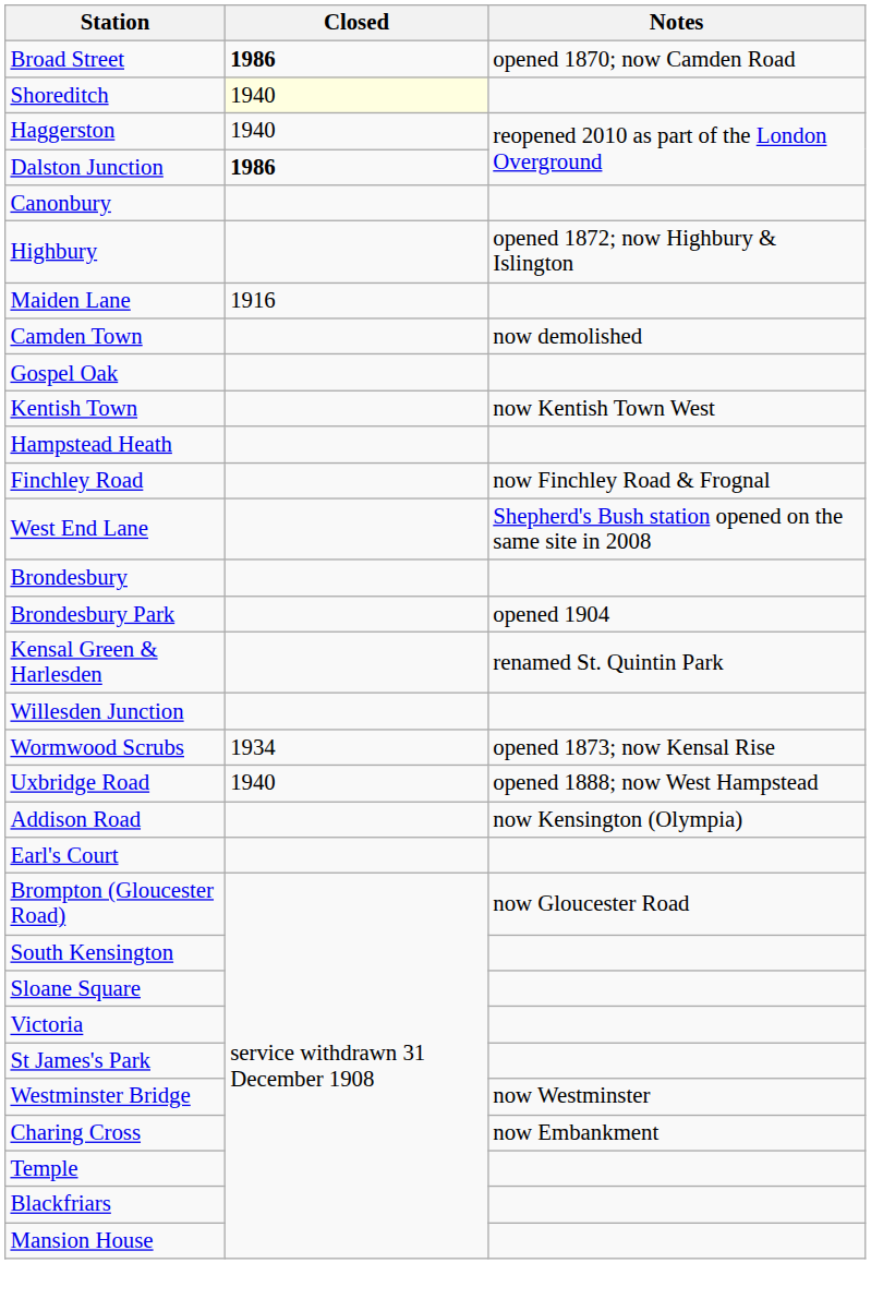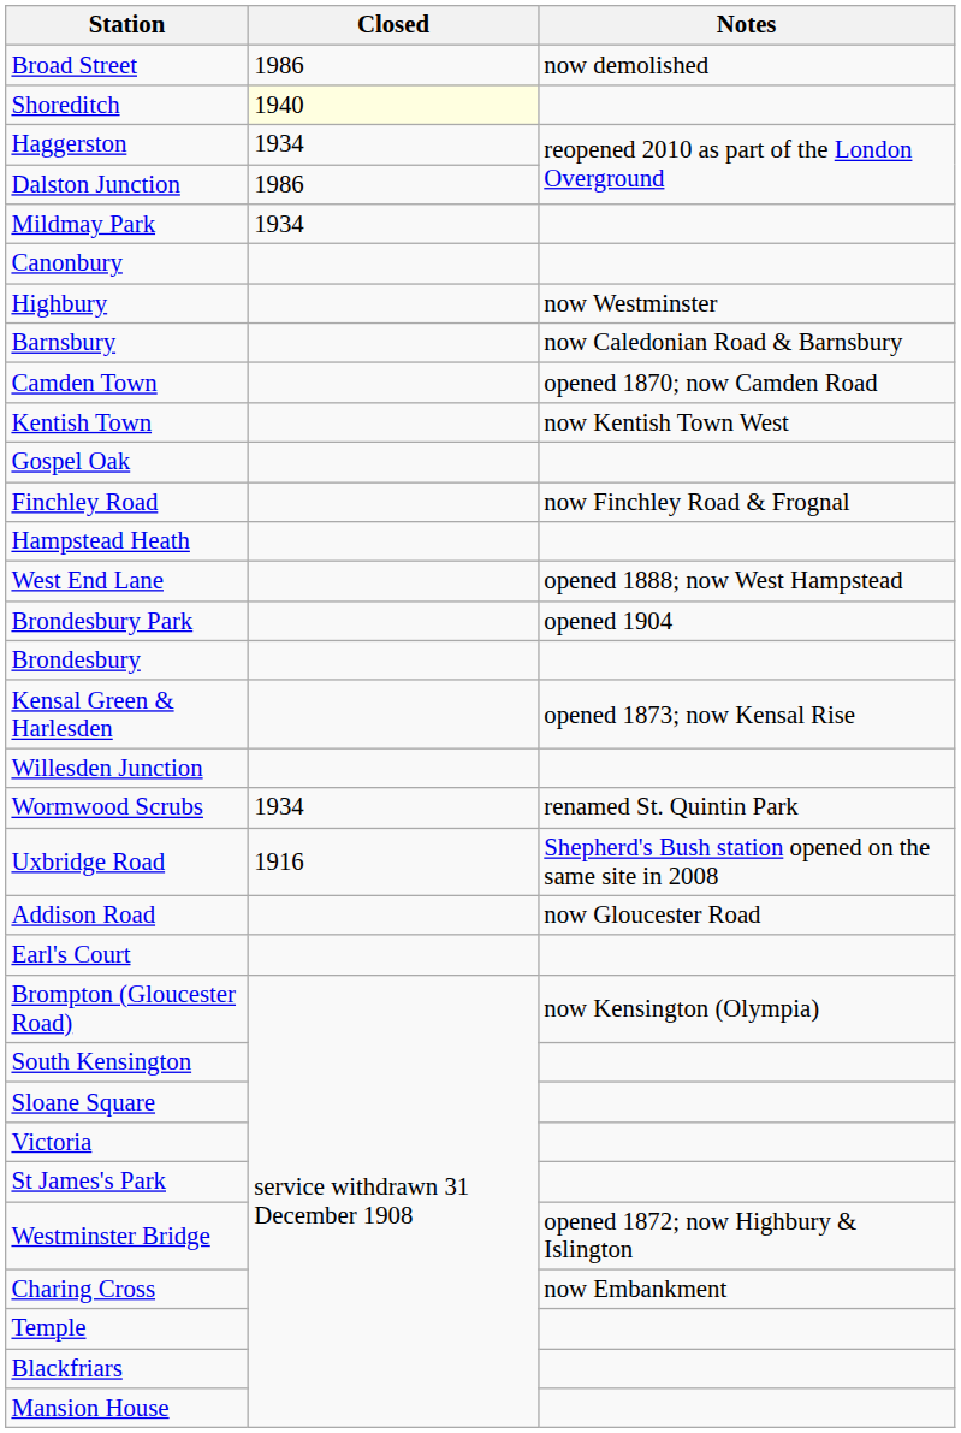 <table class="wikitable sortable">
 <tr>
 <th>Station</th>
 <th>Closed</th>
 <th>Notes</th>
 </tr>
 <tr>
 <td><a href='#'>Broad Street</a></td>
-<td><strong>1986</strong></td>
-<td>opened 1870; now Camden Road</td>
+<td>1986</td>
+<td>now demolished</td>
 </tr>
 <tr>
 <td><a href='#'>Shoreditch</a></td>
 <td style="background: lightyellow;">1940</td>
 <td></td>
 </tr>
 <tr>
 <td><a href='#'>Haggerston</a></td>
-<td>1940</td>
+<td>1934</td>
 <td rowspan=2>reopened 2010 as part of the <a href='#'>London Overground</a></td>
 </tr>
 <tr>
 <td><a href='#'>Dalston Junction</a></td>
-<td><strong>1986</strong></td>
+<td>1986</td>
+</tr>
+<tr>
+<td><a href='#'>Mildmay Park</a></td>
+<td>1934</td>
+<td></td>
 </tr>
 <tr>
 <td><a href='#'>Canonbury</a></td>
 <td></td>
 <td></td>
 </tr>
 <tr>
 <td><a href='#'>Highbury</a></td>
 <td></td>
-<td>opened 1872; now Highbury & Islington</td>
+<td>now Westminster</td>
 </tr>
 <tr>
-<td><a href='#'>Maiden Lane</a></td>
-<td>1916</td>
+<td><a href='#'>Barnsbury</a></td>
 <td></td>
+<td>now Caledonian Road & Barnsbury</td>
 </tr>
 <tr>
 <td><a href='#'>Camden Town</a></td>
 <td></td>
-<td>now demolished</td>
-</tr>
-<tr>
-<td><a href='#'>Gospel Oak</a></td>
-<td></td>
-<td></td>
+<td>opened 1870; now Camden Road</td>
 </tr>
 <tr>
 <td><a href='#'>Kentish Town</a></td>
 <td></td>
 <td>now Kentish Town West</td>
 </tr>
 <tr>
-<td><a href='#'>Hampstead Heath</a></td>
+<td><a href='#'>Gospel Oak</a></td>
 <td></td>
 <td></td>
 </tr>
 <tr>
 <td><a href='#'>Finchley Road</a></td>
 <td></td>
 <td>now Finchley Road & Frognal</td>
 </tr>
 <tr>
+<td><a href='#'>Hampstead Heath</a></td>
+<td></td>
+<td></td>
+</tr>
+<tr>
 <td><a href='#'>West End Lane</a></td>
 <td></td>
-<td><a href='#'>Shepherd's Bush station</a> opened on the same site in 2008</td>
+<td>opened 1888; now West Hampstead</td>
+</tr>
+<tr>
+<td><a href='#'>Brondesbury Park</a></td>
+<td></td>
+<td>opened 1904</td>
 </tr>
 <tr>
 <td><a href='#'>Brondesbury</a></td>
 <td></td>
 <td></td>
 </tr>
 <tr>
-<td><a href='#'>Brondesbury Park</a></td>
-<td></td>
-<td>opened 1904</td>
-</tr>
-<tr>
 <td><a href='#'>Kensal Green & Harlesden</a></td>
 <td></td>
-<td>renamed St. Quintin Park</td>
+<td>opened 1873; now Kensal Rise</td>
 </tr>
 <tr>
 <td><a href='#'>Willesden Junction</a></td>
 <td></td>
 <td></td>
 </tr>
 <tr>
 <td><a href='#'>Wormwood Scrubs</a></td>
 <td>1934</td>
-<td>opened 1873; now Kensal Rise</td>
+<td>renamed St. Quintin Park</td>
 </tr>
 <tr>
 <td><a href='#'>Uxbridge Road</a></td>
-<td>1940</td>
-<td>opened 1888; now West Hampstead</td>
+<td>1916</td>
+<td><a href='#'>Shepherd's Bush station</a> opened on the same site in 2008</td>
 </tr>
 <tr>
 <td><a href='#'>Addison Road</a></td>
 <td></td>
-<td>now Kensington (Olympia)</td>
+<td>now Gloucester Road</td>
 </tr>
 <tr>
 <td><a href='#'>Earl's Court</a></td>
 <td></td>
 <td></td>
 </tr>
 <tr>
 <td><a href='#'>Brompton (Gloucester Road)</a></td>
 <td rowspan=10 data-sort-value=1908>service withdrawn 31 December 1908</td>
-<td>now Gloucester Road</td>
+<td>now Kensington (Olympia)</td>
 </tr>
 <tr>
 <td><a href='#'>South Kensington</a></td>
 <td></td>
 </tr>
 <tr>
 <td><a href='#'>Sloane Square</a></td>
 <td></td>
 </tr>
 <tr>
 <td><a href='#'>Victoria</a></td>
 <td></td>
 </tr>
 <tr>
 <td><a href='#'>St James's Park</a></td>
 <td></td>
 </tr>
 <tr>
 <td><a href='#'>Westminster Bridge</a></td>
-<td>now Westminster</td>
+<td>opened 1872; now Highbury & Islington</td>
 </tr>
 <tr>
 <td><a href='#'>Charing Cross</a></td>
 <td>now Embankment</td>
 </tr>
 <tr>
 <td><a href='#'>Temple</a></td>
 <td></td>
 </tr>
 <tr>
 <td><a href='#'>Blackfriars</a></td>
 <td></td>
 </tr>
 <tr>
 <td><a href='#'>Mansion House</a></td>
 <td></td>
 </tr>
 </table>
